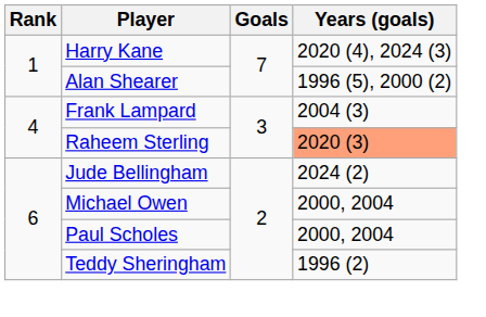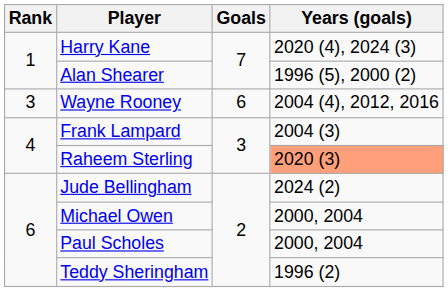 <table class="wikitable" style="text-align: left;">
 <tr>
 <th>Rank</th>
 <th>Player</th>
 <th>Goals</th>
 <th>Years (goals)</th>
 </tr>
 <tr>
 <td rowspan=2 align=center>1</td>
 <td><a href='#'>Harry Kane</a></td>
 <td rowspan=2 align=center>7</td>
 <td>2020 (4), 2024 (3)</td>
 </tr>
 <tr>
 <td><a href='#'>Alan Shearer</a></td>
 <td>1996 (5), 2000 (2)</td>
+</tr>
+<tr>
+<td align=center>3</td>
+<td><a href='#'>Wayne Rooney</a></td>
+<td align=center>6</td>
+<td>2004 (4), 2012, 2016</td>
 </tr>
 <tr>
 <td rowspan=2 align=center>4</td>
 <td><a href='#'>Frank Lampard</a></td>
 <td rowspan=2 align=center>3</td>
 <td>2004 (3)</td>
 </tr>
 <tr>
 <td><a href='#'>Raheem Sterling</a></td>
 <td style="background: lightsalmon;">2020 (3)</td>
 </tr>
 <tr>
 <td rowspan=4 align=center>6</td>
 <td><a href='#'>Jude Bellingham</a></td>
 <td rowspan=4 align=center>2</td>
 <td>2024 (2)</td>
 </tr>
 <tr>
 <td><a href='#'>Michael Owen</a></td>
 <td>2000, 2004</td>
 </tr>
 <tr>
 <td><a href='#'>Paul Scholes</a></td>
 <td>2000, 2004</td>
 </tr>
 <tr>
 <td><a href='#'>Teddy Sheringham</a></td>
 <td>1996 (2)</td>
 </tr>
 </table>
